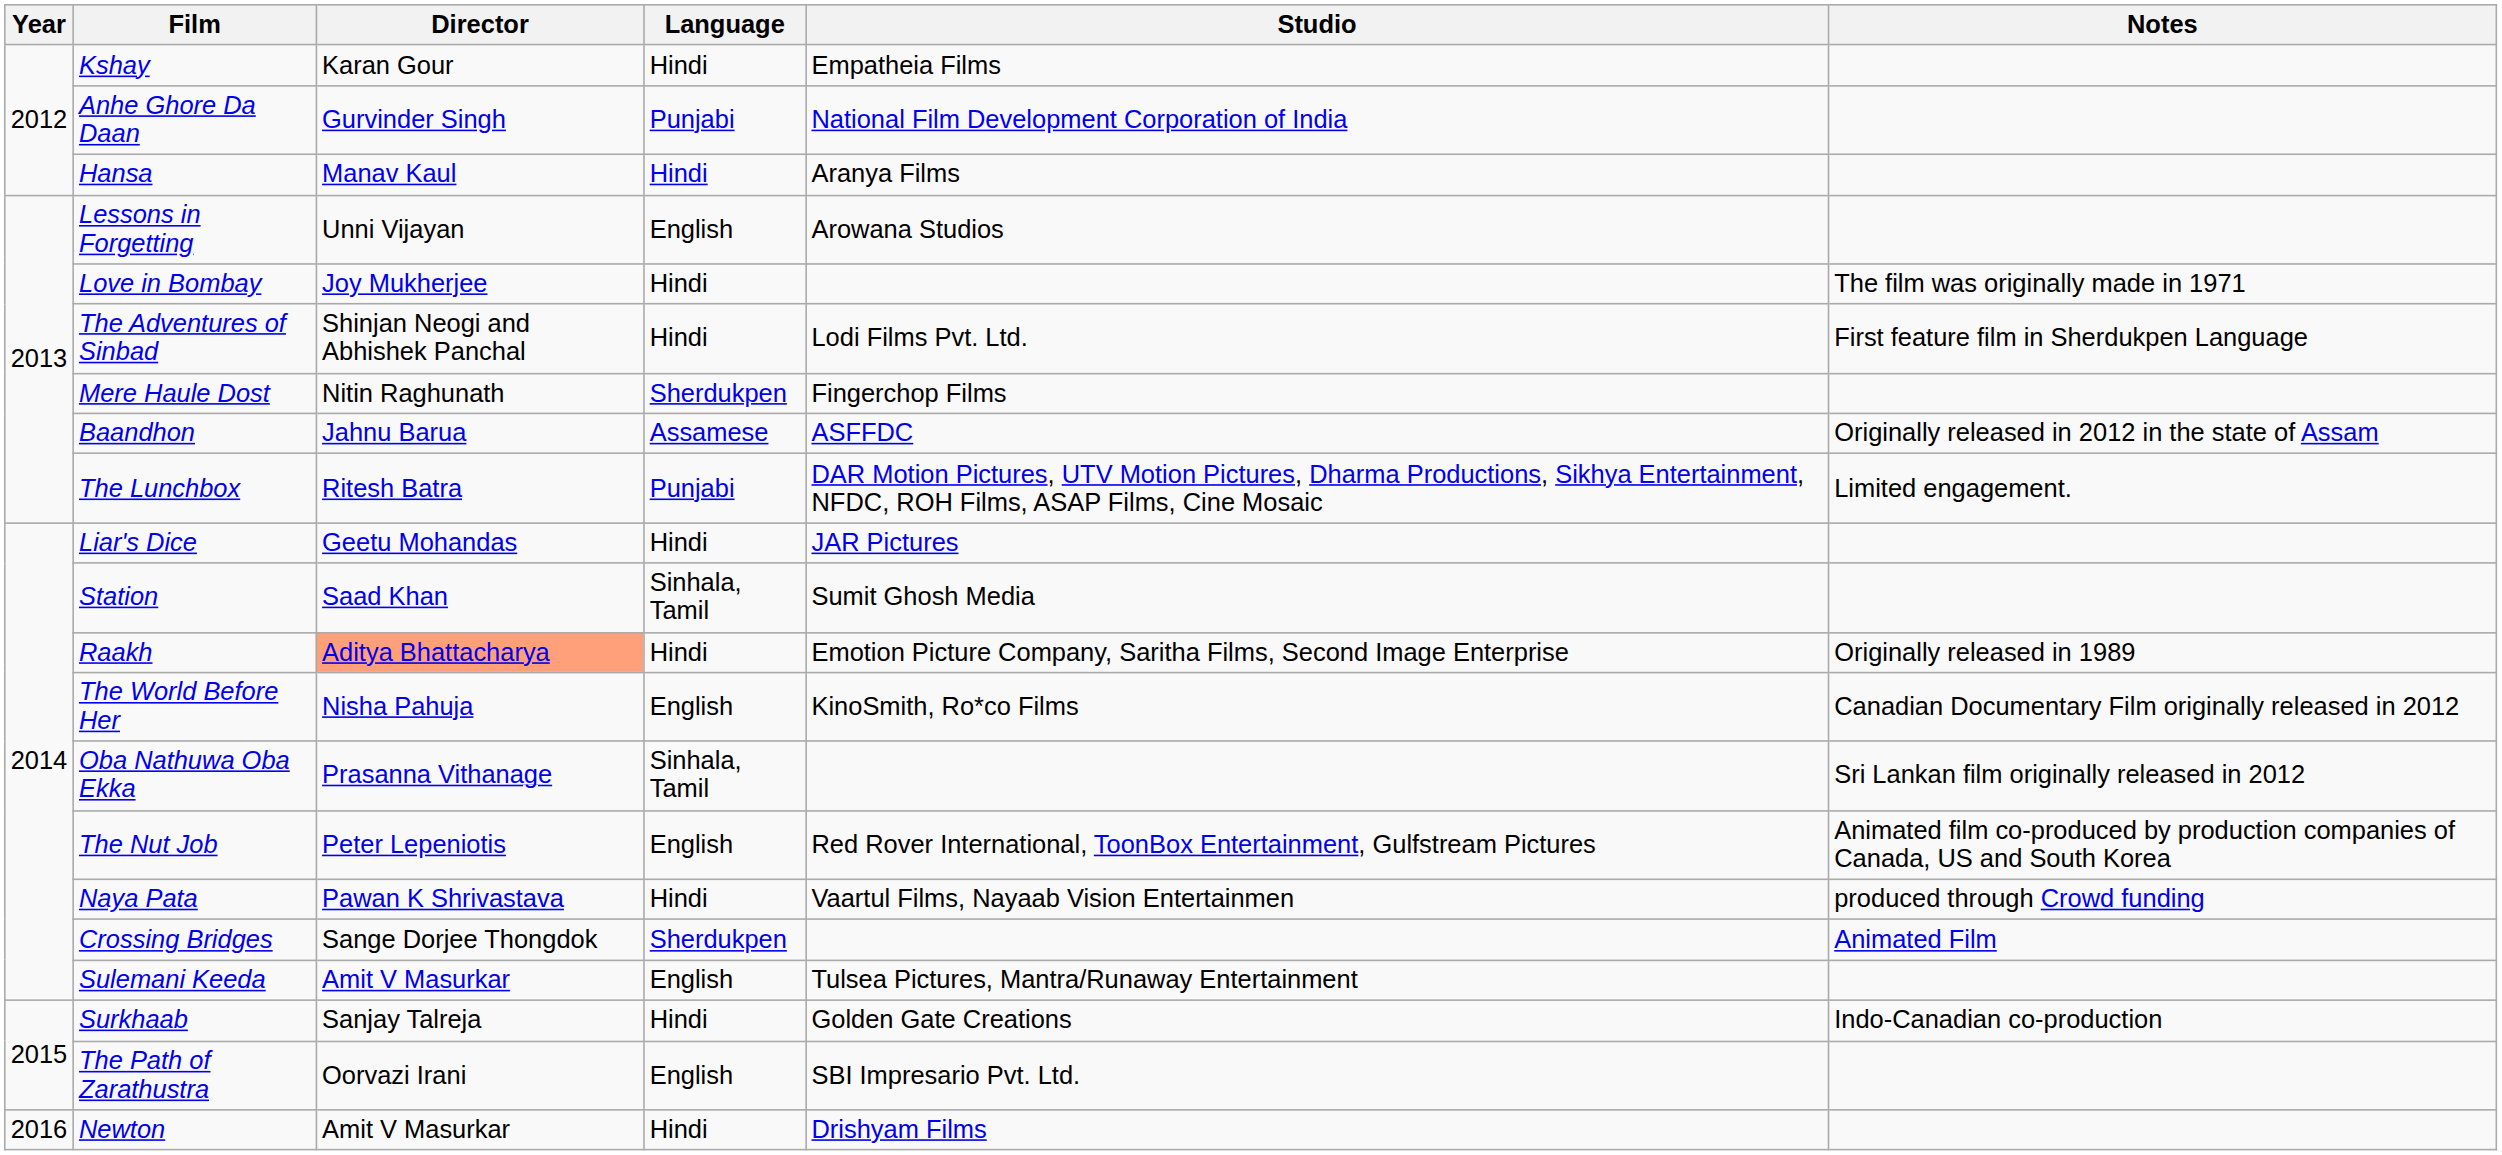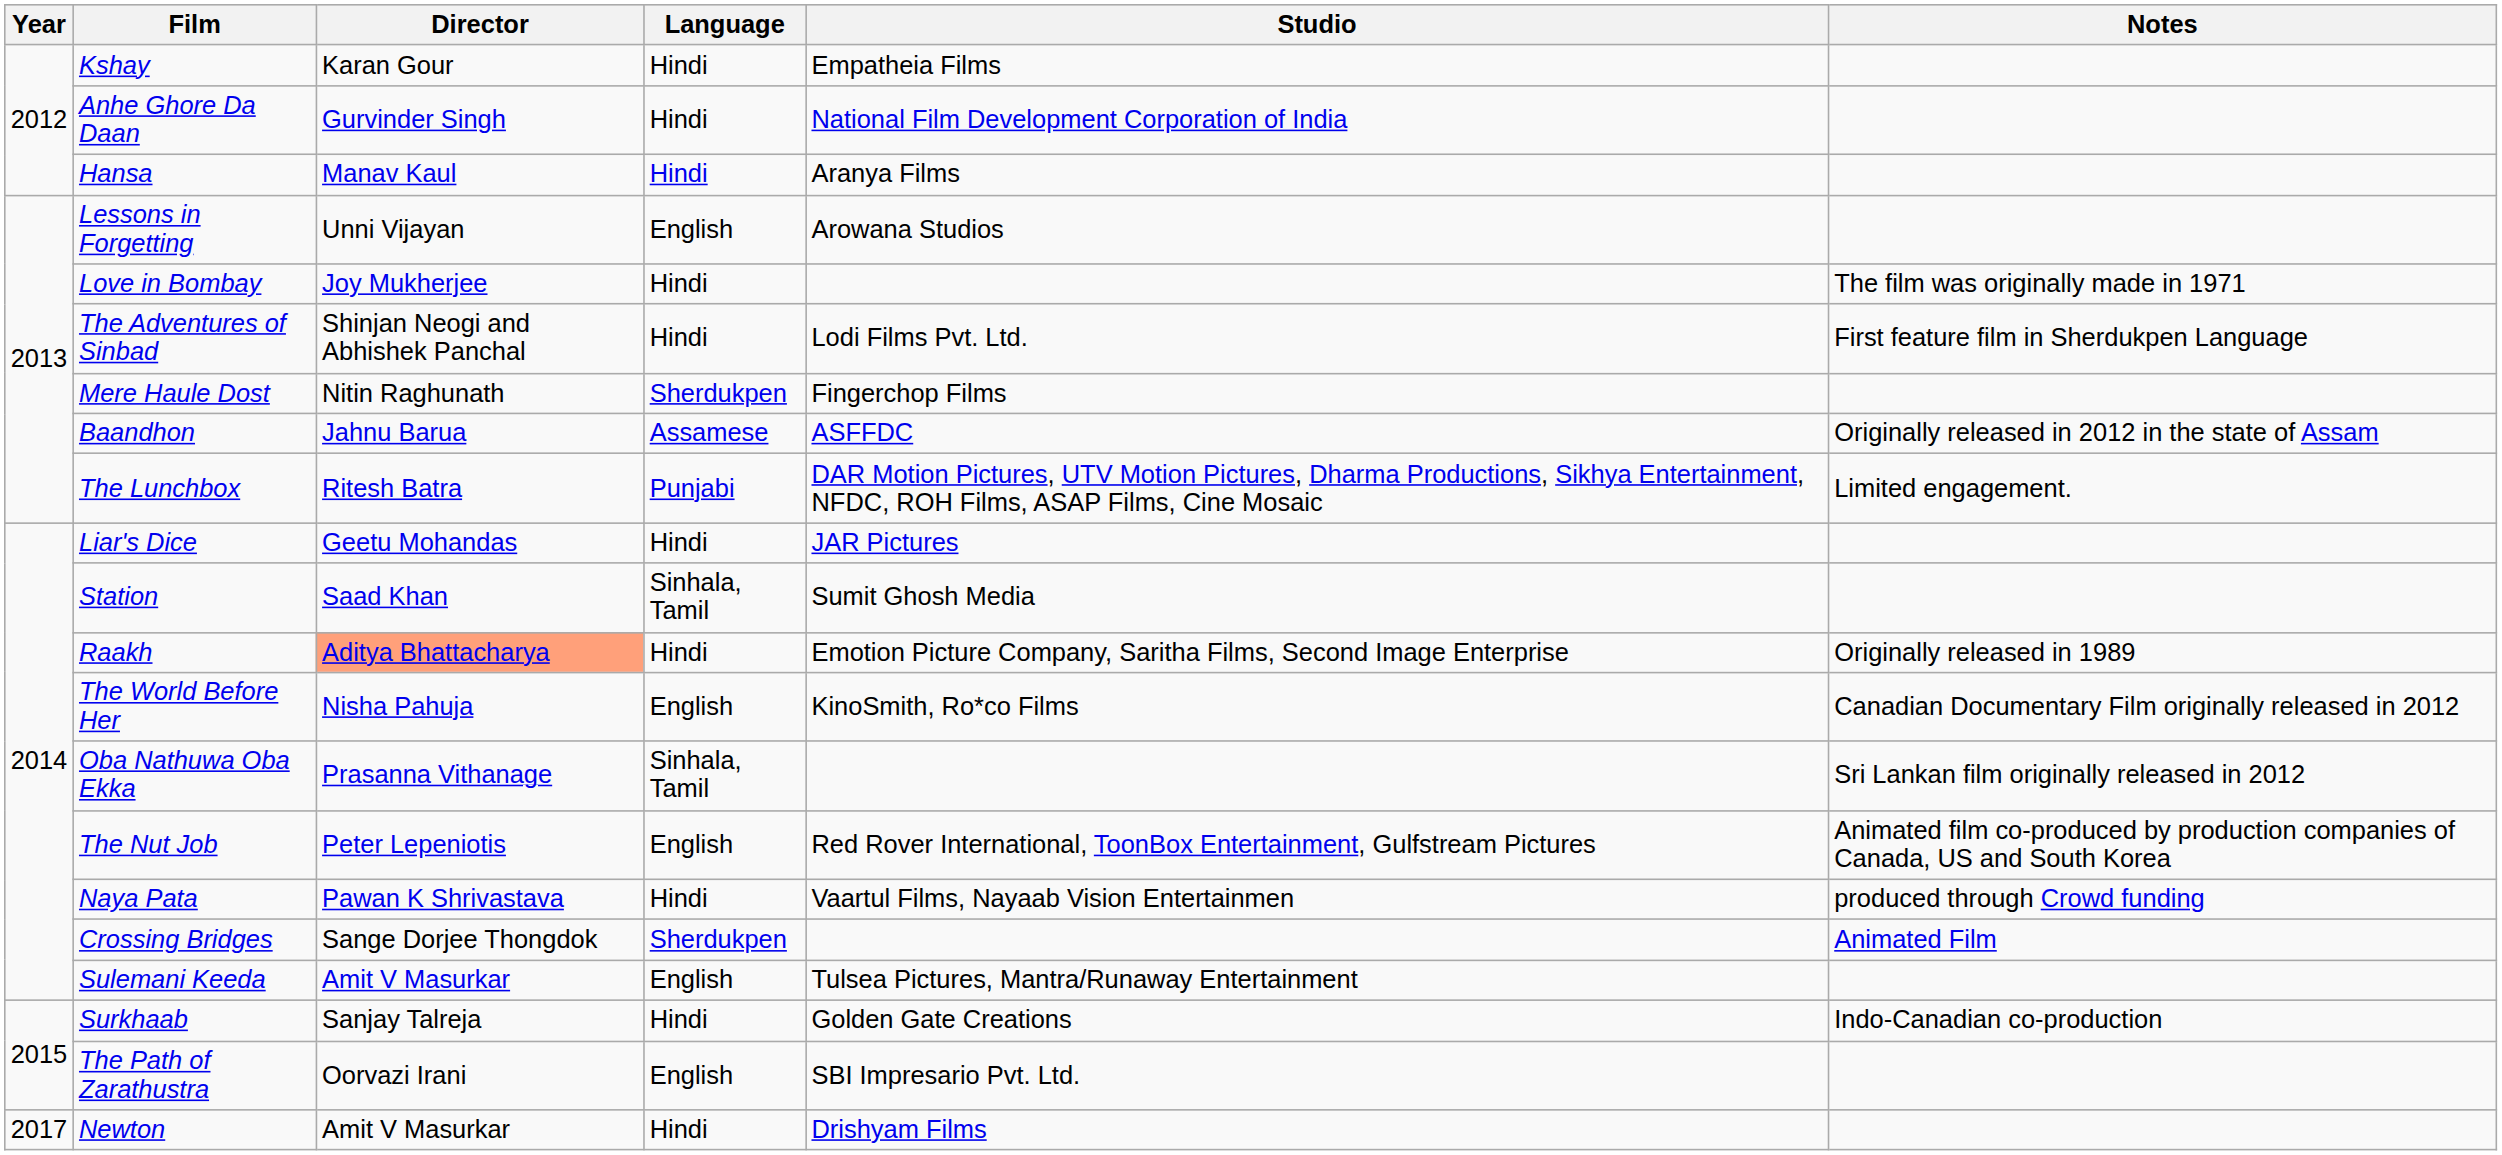 <table class="wikitable sortable">
 <tr>
 <th scope="col">Year</th>
 <th scope="col">Film</th>
 <th scope="col">Director</th>
 <th scope="col">Language</th>
 <th scope="col">Studio</th>
 <th scope="col">Notes</th>
 </tr>
 <tr>
 <td rowspan="3">2012</td>
 <td><em><a href='#'>Kshay</a></em></td>
 <td>Karan Gour</td>
 <td>Hindi</td>
 <td>Empatheia Films</td>
 <td></td>
 </tr>
 <tr>
 <td><em><a href='#'>Anhe Ghore Da Daan</a></em></td>
 <td><a href='#'>Gurvinder Singh</a></td>
-<td><a href='#'>Punjabi</a></td>
+<td>Hindi</td>
 <td><a href='#'>National Film Development Corporation of India</a></td>
 <td></td>
 </tr>
 <tr>
 <td><em><a href='#'>Hansa</a></em></td>
 <td><a href='#'>Manav Kaul</a></td>
 <td><a href='#'>Hindi</a></td>
 <td>Aranya Films</td>
 <td></td>
 </tr>
 <tr>
 <td rowspan="6">2013</td>
 <td><em><a href='#'>Lessons in Forgetting</a></em></td>
 <td>Unni Vijayan</td>
 <td>English</td>
 <td>Arowana Studios</td>
 <td></td>
 </tr>
 <tr>
 <td><em><a href='#'>Love in Bombay</a></em></td>
 <td><a href='#'>Joy Mukherjee</a></td>
 <td>Hindi</td>
 <td></td>
 <td>The film was originally made in 1971</td>
 </tr>
 <tr>
 <td><em><a href='#'>The Adventures of Sinbad</a></em></td>
 <td>Shinjan Neogi and Abhishek Panchal</td>
 <td>Hindi</td>
 <td>Lodi Films Pvt. Ltd.</td>
 <td>First feature film in Sherdukpen Language</td>
 </tr>
 <tr>
 <td><em><a href='#'>Mere Haule Dost</a></em></td>
 <td>Nitin Raghunath</td>
 <td><a href='#'>Sherdukpen</a></td>
 <td>Fingerchop Films</td>
 <td></td>
 </tr>
 <tr>
 <td><em><a href='#'>Baandhon</a></em></td>
 <td><a href='#'>Jahnu Barua</a></td>
 <td><a href='#'>Assamese</a></td>
 <td><a href='#'>ASFFDC</a></td>
 <td>Originally released in 2012 in the state of <a href='#'>Assam</a></td>
 </tr>
 <tr>
 <td><em><a href='#'>The Lunchbox</a></em></td>
 <td><a href='#'>Ritesh Batra</a></td>
 <td><a href='#'>Punjabi</a></td>
 <td><a href='#'>DAR Motion Pictures</a>, <a href='#'>UTV Motion Pictures</a>, <a href='#'>Dharma Productions</a>, <a href='#'>Sikhya Entertainment</a>, NFDC, ROH Films, ASAP Films, Cine Mosaic</td>
 <td>Limited engagement.</td>
 </tr>
 <tr>
 <td rowspan="9">2014</td>
 <td><em><a href='#'>Liar's Dice</a></em></td>
 <td><a href='#'>Geetu Mohandas</a></td>
 <td>Hindi</td>
 <td><a href='#'>JAR Pictures</a></td>
 <td></td>
 </tr>
 <tr>
 <td><em><a href='#'>Station</a></em></td>
 <td><a href='#'>Saad Khan</a></td>
 <td>Sinhala, Tamil</td>
 <td>Sumit Ghosh Media</td>
 <td></td>
 </tr>
 <tr>
 <td><em><a href='#'>Raakh</a></em></td>
 <td style="background: lightsalmon;"><a href='#'>Aditya Bhattacharya</a></td>
 <td>Hindi</td>
 <td>Emotion Picture Company, Saritha Films, Second Image Enterprise</td>
 <td>Originally released in 1989</td>
 </tr>
 <tr>
 <td><em><a href='#'>The World Before Her</a></em></td>
 <td><a href='#'>Nisha Pahuja</a></td>
 <td>English</td>
 <td>KinoSmith, Ro*co Films</td>
 <td>Canadian Documentary Film originally released in 2012</td>
 </tr>
 <tr>
 <td><em><a href='#'>Oba Nathuwa Oba Ekka</a></em></td>
 <td><a href='#'>Prasanna Vithanage</a></td>
 <td>Sinhala, Tamil</td>
 <td></td>
 <td>Sri Lankan film originally released in 2012</td>
 </tr>
 <tr>
 <td><em><a href='#'>The Nut Job</a></em></td>
 <td><a href='#'>Peter Lepeniotis</a></td>
 <td>English</td>
 <td>Red Rover International, <a href='#'>ToonBox Entertainment</a>, Gulfstream Pictures</td>
 <td>Animated film co-produced by production companies of Canada, US and South Korea</td>
 </tr>
 <tr>
 <td><em><a href='#'>Naya Pata</a></em></td>
 <td><a href='#'>Pawan K Shrivastava</a></td>
 <td>Hindi</td>
 <td>Vaartul Films, Nayaab Vision Entertainmen</td>
 <td>produced through <a href='#'>Crowd funding</a></td>
 </tr>
 <tr>
 <td><em><a href='#'>Crossing Bridges</a></em></td>
 <td>Sange Dorjee Thongdok</td>
 <td><a href='#'>Sherdukpen</a></td>
 <td></td>
 <td><a href='#'>Animated Film</a></td>
 </tr>
 <tr>
 <td><em><a href='#'>Sulemani Keeda</a></em></td>
 <td><a href='#'>Amit V Masurkar</a></td>
 <td>English</td>
 <td>Tulsea Pictures, Mantra/Runaway Entertainment</td>
 <td></td>
 </tr>
 <tr>
 <td rowspan="2">2015</td>
 <td><em><a href='#'>Surkhaab</a></em></td>
 <td>Sanjay Talreja</td>
 <td>Hindi</td>
 <td>Golden Gate Creations</td>
 <td>Indo-Canadian co-production</td>
 </tr>
 <tr>
 <td><em><a href='#'>The Path of Zarathustra</a></em></td>
 <td>Oorvazi Irani</td>
 <td>English</td>
 <td>SBI Impresario Pvt. Ltd.</td>
 <td></td>
 </tr>
 <tr>
-<td>2016</td>
+<td>2017</td>
 <td><em><a href='#'>Newton</a></em></td>
 <td>Amit V Masurkar</td>
 <td>Hindi</td>
 <td><a href='#'>Drishyam Films</a></td>
 <td></td>
 </tr>
 </table>
